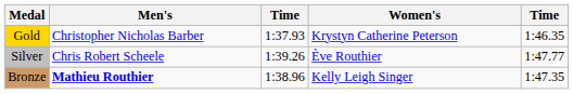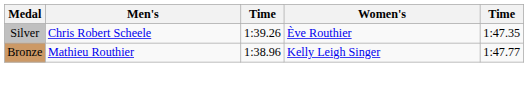 <table class="wikitable" style="text-align:center">
 <tr bgcolor="#efefef">
 <th>Medal</th>
 <th width="250">Men's</th>
 <th width="50">Time</th>
 <th width="250">Women's</th>
 <th width="50">Time</th>
 </tr>
 <tr>
-<td bgcolor="gold">Gold</td>
-<td style="text-align:left"> <a href='#'>Christopher Nicholas Barber</a></td>
-<td>1:37.93</td>
-<td style="text-align:left"> <a href='#'>Krystyn Catherine Peterson</a></td>
-<td>1:46.35</td>
-</tr>
-<tr>
 <td bgcolor="silver">Silver</td>
 <td style="text-align:left"> <a href='#'>Chris Robert Scheele</a></td>
 <td>1:39.26</td>
 <td style="text-align:left"> <a href='#'>Ève Routhier</a></td>
-<td>1:47.77</td>
+<td>1:47.35</td>
 </tr>
 <tr>
 <td bgcolor="CC9966">Bronze</td>
-<td style="text-align:left"><strong> <a href='#'>Mathieu Routhier</a></strong></td>
+<td style="text-align:left"> <a href='#'>Mathieu Routhier</a></td>
 <td>1:38.96</td>
 <td style="text-align:left"> <a href='#'>Kelly Leigh Singer</a></td>
-<td>1:47.35</td>
+<td>1:47.77</td>
 </tr>
 </table>
